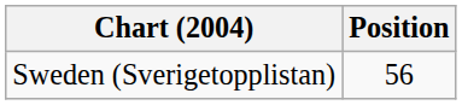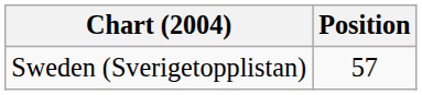 <table class="wikitable">
 <tr>
 <th scope="col">Chart (2004)</th>
 <th scope="col">Position</th>
 </tr>
 <tr>
 <td>Sweden (Sverigetopplistan)</td>
-<td align="center">56</td>
+<td align="center">57</td>
 </tr>
 </table>
